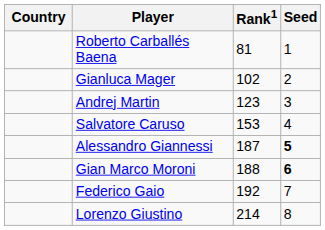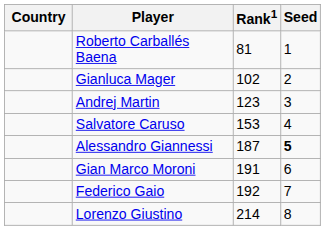 <table class="sortable wikitable">
 <tr>
 <th width="70">Country</th>
 <th width="175">Player</th>
 <th>Rank<sup>1</sup></th>
 <th>Seed</th>
 </tr>
 <tr>
 <td></td>
 <td><a href='#'>Roberto Carballés Baena</a></td>
 <td>81</td>
 <td>1</td>
 </tr>
 <tr>
 <td></td>
 <td><a href='#'>Gianluca Mager</a></td>
 <td>102</td>
 <td>2</td>
 </tr>
 <tr>
 <td></td>
 <td><a href='#'>Andrej Martin</a></td>
 <td>123</td>
 <td>3</td>
 </tr>
 <tr>
 <td></td>
 <td><a href='#'>Salvatore Caruso</a></td>
 <td>153</td>
 <td>4</td>
 </tr>
 <tr>
 <td></td>
 <td><a href='#'>Alessandro Giannessi</a></td>
 <td>187</td>
 <td><strong>5</strong></td>
 </tr>
 <tr>
 <td></td>
 <td><a href='#'>Gian Marco Moroni</a></td>
-<td>188</td>
-<td><strong>6</strong></td>
+<td>191</td>
+<td>6</td>
 </tr>
 <tr>
 <td></td>
 <td><a href='#'>Federico Gaio</a></td>
 <td>192</td>
 <td>7</td>
 </tr>
 <tr>
 <td></td>
 <td><a href='#'>Lorenzo Giustino</a></td>
 <td>214</td>
 <td>8</td>
 </tr>
 </table>
